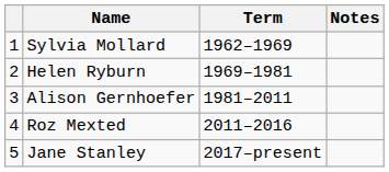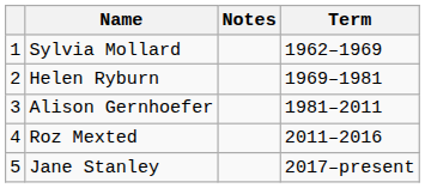 <table class="wikitable">
 <tr>
 <th></th>
 <th>Name</th>
+<th>Notes</th>
 <th>Term</th>
-<th>Notes</th>
 </tr>
 <tr>
 <td align=center>1</td>
 <td>Sylvia Mollard</td>
+<td></td>
 <td>1962–1969</td>
-<td></td>
 </tr>
 <tr>
 <td align=center>2</td>
 <td>Helen Ryburn</td>
+<td></td>
 <td>1969–1981</td>
-<td></td>
 </tr>
 <tr>
 <td align=center>3</td>
 <td>Alison Gernhoefer</td>
+<td></td>
 <td>1981–2011</td>
-<td></td>
 </tr>
 <tr>
 <td align=center>4</td>
 <td>Roz Mexted</td>
+<td></td>
 <td>2011–2016</td>
-<td></td>
 </tr>
 <tr>
 <td align=center>5</td>
 <td>Jane Stanley</td>
+<td></td>
 <td>2017–present</td>
-<td></td>
 </tr>
 </table>
